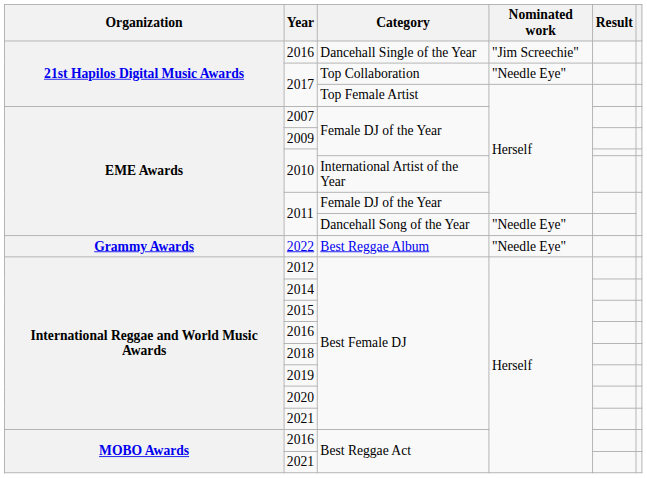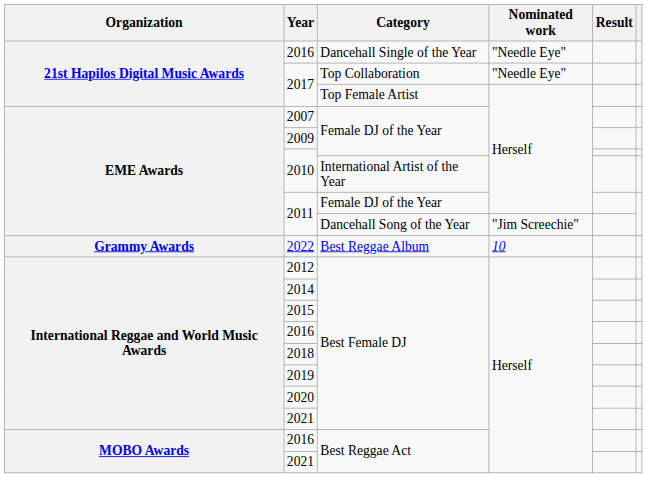 <table class="wikitable sortable plainrowheaders" style="width: 85%;">
 <tr>
 <th scope="col">Organization</th>
 <th scope="col">Year</th>
 <th scope="col">Category</th>
 <th scope="col">Nominated work</th>
 <th scope="col">Result</th>
 <th scope="col" class="unsortable"></th>
 </tr>
 <tr>
 <th rowspan="3" scope="row"><a href='#'>21st Hapilos Digital Music Awards</a></th>
 <td>2016</td>
 <td>Dancehall Single of the Year</td>
-<td>"Jim Screechie"</td>
+<td>"Needle Eye"</td>
 <td></td>
 <td style="text-align:center;"></td>
 </tr>
 <tr>
 <td rowspan="2">2017</td>
 <td>Top Collaboration</td>
 <td>"Needle Eye"</td>
 <td></td>
 <td style="text-align:center;"></td>
 </tr>
 <tr>
 <td>Top Female Artist</td>
 <td rowspan="6">Herself</td>
 <td></td>
 <td style="text-align:center;"></td>
 </tr>
 <tr>
 <th rowspan="6" scope="row">EME Awards</th>
 <td>2007</td>
 <td rowspan="3">Female DJ of the Year</td>
 <td></td>
 <td style="text-align:center;"></td>
 </tr>
 <tr>
 <td 2009>2009</td>
 <td></td>
 <td style="text-align:center;"></td>
 </tr>
 <tr>
 <td rowspan="2">2010</td>
 <td></td>
 <td style="text-align:center;"></td>
 </tr>
 <tr>
 <td>International Artist of the Year</td>
 <td></td>
 <td style="text-align:center;"></td>
 </tr>
 <tr>
 <td rowspan="2">2011</td>
 <td>Female DJ of the Year</td>
 <td></td>
 <td rowspan="2" style="text-align:center;"></td>
 </tr>
 <tr>
 <td>Dancehall Song of the Year</td>
-<td>"Needle Eye"</td>
+<td>"Jim Screechie"</td>
 <td></td>
 </tr>
 <tr>
 <th scope="row"><a href='#'>Grammy Awards</a></th>
 <td><a href='#'>2022</a></td>
 <td><a href='#'>Best Reggae Album</a></td>
-<td>"Needle Eye"</td>
+<td><a href='#'><em>10</em></a></td>
 <td></td>
 <td style="text-align:center;"></td>
 </tr>
 <tr>
 <th rowspan="8" scope="row">International Reggae and World Music Awards</th>
 <td>2012</td>
 <td rowspan="8">Best Female DJ</td>
 <td rowspan="10">Herself</td>
 <td></td>
 <td style="text-align:center;"></td>
 </tr>
 <tr>
 <td 2014>2014</td>
 <td></td>
 <td style="text-align:center;"></td>
 </tr>
 <tr>
 <td 2015>2015</td>
 <td></td>
 <td style="text-align:center;"></td>
 </tr>
 <tr>
 <td 2016>2016</td>
 <td></td>
 <td style="text-align:center;"></td>
 </tr>
 <tr>
 <td 2018>2018</td>
 <td></td>
 <td style="text-align:center;"></td>
 </tr>
 <tr>
 <td>2019</td>
 <td></td>
 <td style="text-align:center;"></td>
 </tr>
 <tr>
 <td>2020</td>
 <td></td>
 <td style="text-align:center;"></td>
 </tr>
 <tr>
 <td 2021>2021</td>
 <td></td>
 <td style="text-align:center;"></td>
 </tr>
 <tr>
 <th rowspan="2" scope="row"><a href='#'>MOBO Awards</a></th>
 <td>2016</td>
 <td rowspan="2">Best Reggae Act</td>
 <td></td>
 <td style="text-align:center;"></td>
 </tr>
 <tr>
 <td 2021>2021</td>
 <td></td>
 <td style="text-align:center;"></td>
 </tr>
 </table>
